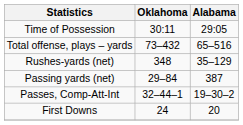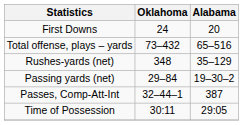 <table class="wikitable" style="text-align: center;">
 <tr>
 <th>Statistics</th>
 <th>Oklahoma</th>
 <th>Alabama</th>
 </tr>
 <tr>
-<td>Time of Possession</td>
-<td>30:11</td>
-<td>29:05</td>
+<td>First Downs</td>
+<td>24</td>
+<td>20</td>
 </tr>
 <tr>
 <td>Total offense, plays – yards</td>
 <td>73–432</td>
 <td>65–516</td>
 </tr>
 <tr>
 <td>Rushes-yards (net)</td>
 <td>348</td>
 <td>35–129</td>
 </tr>
 <tr>
 <td>Passing yards (net)</td>
 <td>29–84</td>
-<td>387</td>
+<td>19–30–2</td>
 </tr>
 <tr>
 <td>Passes, Comp-Att-Int</td>
 <td>32–44–1</td>
-<td>19–30–2</td>
+<td>387</td>
 </tr>
 <tr>
-<td>First Downs</td>
-<td>24</td>
-<td>20</td>
+<td>Time of Possession</td>
+<td>30:11</td>
+<td>29:05</td>
 </tr>
 <tr>
 </tr>
 </table>
